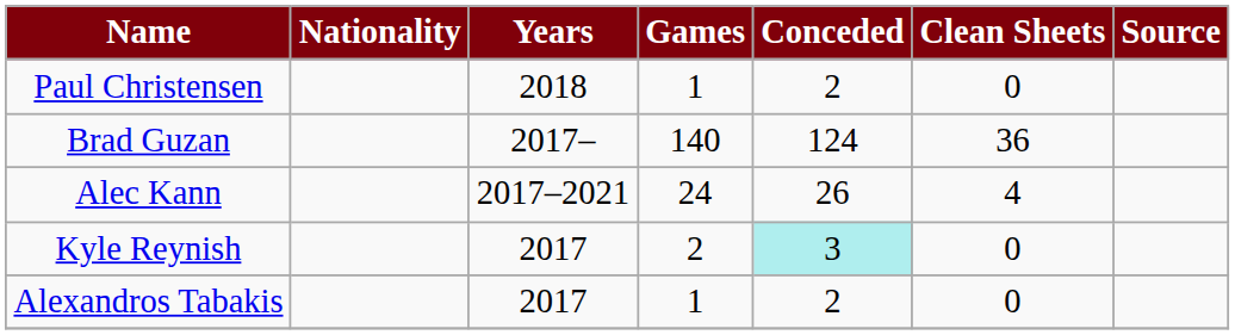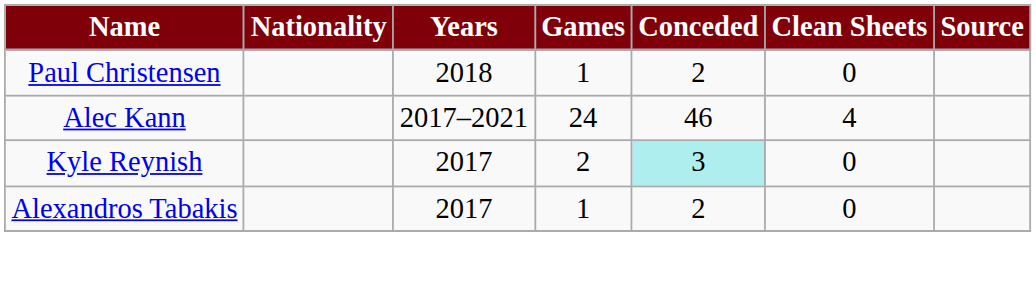 <table class="wikitable sortable" style="text-align:center">
 <tr bgcolor="skyblue">
 <th style="background-color:#80000A; color:#FFFFFF;" scope=col>Name</th>
 <th style="background-color:#80000A; color:#FFFFFF;" scope=col>Nationality</th>
 <th style="background-color:#80000A; color:#FFFFFF;" scope=col>Years</th>
 <th style="background-color:#80000A; color:#FFFFFF;" scope=col>Games</th>
 <th style="background-color:#80000A; color:#FFFFFF;" scope=col>Conceded</th>
 <th style="background-color:#80000A; color:#FFFFFF;" scope=col>Clean Sheets</th>
 <th style="background-color:#80000A; color:#FFFFFF;" scope=col>Source</th>
 </tr>
 <tr>
 <td align="center"><a href='#'>Paul Christensen</a></td>
 <td align="left"></td>
 <td>2018</td>
 <td>1</td>
 <td>2</td>
 <td>0</td>
 <td></td>
 </tr>
 <tr>
-<td align="center"><a href='#'>Brad Guzan</a></td>
-<td align="left"></td>
-<td>2017–</td>
-<td>140</td>
-<td>124</td>
-<td>36</td>
-<td></td>
-</tr>
-<tr>
 <td align="center"><a href='#'>Alec Kann</a></td>
 <td align="left"></td>
 <td>2017–2021</td>
 <td>24</td>
-<td>26</td>
+<td>46</td>
 <td>4</td>
 <td></td>
 </tr>
 <tr>
 <td align="center"><a href='#'>Kyle Reynish</a></td>
 <td align="left"></td>
 <td>2017</td>
 <td>2</td>
 <td style="background: paleturquoise;">3</td>
 <td>0</td>
 <td></td>
 </tr>
 <tr>
 <td align="center"><a href='#'>Alexandros Tabakis</a></td>
 <td align="left"></td>
 <td>2017</td>
 <td>1</td>
 <td>2</td>
 <td>0</td>
 <td></td>
 </tr>
 <tr>
 </tr>
 </table>
